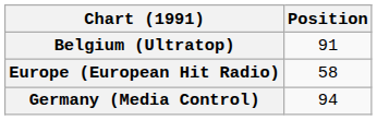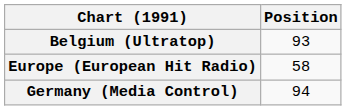 <table class="wikitable sortable plainrowheaders" style="text-align:center">
 <tr>
 <th>Chart (1991)</th>
 <th>Position</th>
 </tr>
 <tr>
 <th scope="row">Belgium (Ultratop)</th>
-<td>91</td>
+<td>93</td>
 </tr>
 <tr>
 <th scope="row">Europe (European Hit Radio)</th>
 <td>58</td>
 </tr>
 <tr>
 <th scope="row">Germany (Media Control)</th>
 <td>94</td>
 </tr>
 </table>
